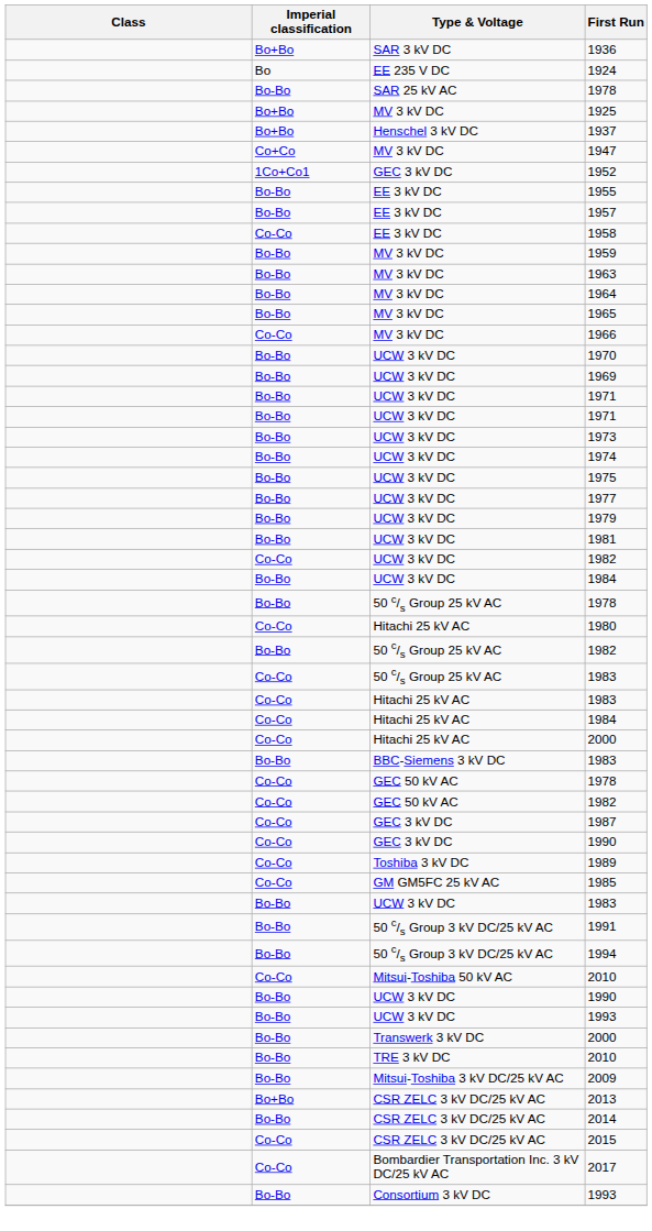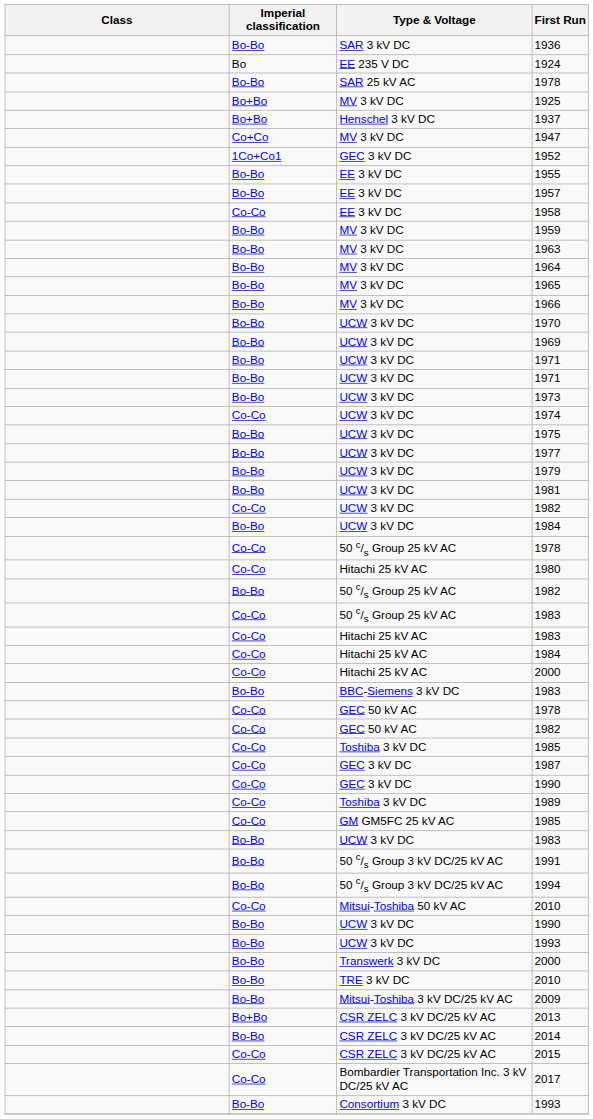 <table class="wikitable collapsible sortable" style="margin: 1em auto 1em auto;">
 <tr>
 <th scope="col" width="300">Class</th>
 <th scope="col" width="140">Imperial classification</th>
 <th scope="col" width="260">Type & Voltage</th>
 <th>First Run</th>
 </tr>
 <tr>
 <td></td>
-<td><a href='#'>Bo+Bo</a></td>
+<td><a href='#'>Bo-Bo</a></td>
 <td><a href='#'>SAR</a> 3 kV DC</td>
 <td>1936</td>
 </tr>
 <tr>
 <td></td>
 <td>Bo</td>
 <td><a href='#'>EE</a> 235 V DC</td>
 <td>1924</td>
 </tr>
 <tr>
 <td></td>
 <td><a href='#'>Bo-Bo</a></td>
 <td><a href='#'>SAR</a> 25 kV AC</td>
 <td>1978</td>
 </tr>
 <tr>
 <td></td>
 <td><a href='#'>Bo+Bo</a></td>
 <td><a href='#'>MV</a> 3 kV DC</td>
 <td>1925</td>
 </tr>
 <tr>
 <td></td>
 <td><a href='#'>Bo+Bo</a></td>
 <td><a href='#'>Henschel</a> 3 kV DC</td>
 <td>1937</td>
 </tr>
 <tr>
 <td></td>
 <td><a href='#'>Co+Co</a></td>
 <td><a href='#'>MV</a> 3 kV DC</td>
 <td>1947</td>
 </tr>
 <tr>
 <td></td>
 <td><a href='#'>1Co+Co1</a></td>
 <td><a href='#'>GEC</a> 3 kV DC</td>
 <td>1952</td>
 </tr>
 <tr>
 <td></td>
 <td><a href='#'>Bo-Bo</a></td>
 <td><a href='#'>EE</a> 3 kV DC</td>
 <td>1955</td>
 </tr>
 <tr>
 <td></td>
 <td><a href='#'>Bo-Bo</a></td>
 <td><a href='#'>EE</a> 3 kV DC</td>
 <td>1957</td>
 </tr>
 <tr>
 <td></td>
 <td><a href='#'>Co-Co</a></td>
 <td><a href='#'>EE</a> 3 kV DC</td>
 <td>1958</td>
 </tr>
 <tr>
 <td></td>
 <td><a href='#'>Bo-Bo</a></td>
 <td><a href='#'>MV</a> 3 kV DC</td>
 <td>1959</td>
 </tr>
 <tr>
 <td></td>
 <td><a href='#'>Bo-Bo</a></td>
 <td><a href='#'>MV</a> 3 kV DC</td>
 <td>1963</td>
 </tr>
 <tr>
 <td></td>
 <td><a href='#'>Bo-Bo</a></td>
 <td><a href='#'>MV</a> 3 kV DC</td>
 <td>1964</td>
 </tr>
 <tr>
 <td></td>
 <td><a href='#'>Bo-Bo</a></td>
 <td><a href='#'>MV</a> 3 kV DC</td>
 <td>1965</td>
 </tr>
 <tr>
 <td></td>
-<td><a href='#'>Co-Co</a></td>
+<td><a href='#'>Bo-Bo</a></td>
 <td><a href='#'>MV</a> 3 kV DC</td>
 <td>1966</td>
 </tr>
 <tr>
 <td></td>
 <td><a href='#'>Bo-Bo</a></td>
 <td><a href='#'>UCW</a> 3 kV DC</td>
 <td>1970</td>
 </tr>
 <tr>
 <td></td>
 <td><a href='#'>Bo-Bo</a></td>
 <td><a href='#'>UCW</a> 3 kV DC</td>
 <td>1969</td>
 </tr>
 <tr>
 <td></td>
 <td><a href='#'>Bo-Bo</a></td>
 <td><a href='#'>UCW</a> 3 kV DC</td>
 <td>1971</td>
 </tr>
 <tr>
 <td></td>
 <td><a href='#'>Bo-Bo</a></td>
 <td><a href='#'>UCW</a> 3 kV DC</td>
 <td>1971</td>
 </tr>
 <tr>
 <td></td>
 <td><a href='#'>Bo-Bo</a></td>
 <td><a href='#'>UCW</a> 3 kV DC</td>
 <td>1973</td>
 </tr>
 <tr>
 <td></td>
-<td><a href='#'>Bo-Bo</a></td>
+<td><a href='#'>Co-Co</a></td>
 <td><a href='#'>UCW</a> 3 kV DC</td>
 <td>1974</td>
 </tr>
 <tr>
 <td></td>
 <td><a href='#'>Bo-Bo</a></td>
 <td><a href='#'>UCW</a> 3 kV DC</td>
 <td>1975</td>
 </tr>
 <tr>
 <td></td>
 <td><a href='#'>Bo-Bo</a></td>
 <td><a href='#'>UCW</a> 3 kV DC</td>
 <td>1977</td>
 </tr>
 <tr>
 <td></td>
 <td><a href='#'>Bo-Bo</a></td>
 <td><a href='#'>UCW</a> 3 kV DC</td>
 <td>1979</td>
 </tr>
 <tr>
 <td></td>
 <td><a href='#'>Bo-Bo</a></td>
 <td><a href='#'>UCW</a> 3 kV DC</td>
 <td>1981</td>
 </tr>
 <tr>
 <td></td>
 <td><a href='#'>Co-Co</a></td>
 <td><a href='#'>UCW</a> 3 kV DC</td>
 <td>1982</td>
 </tr>
 <tr>
 <td></td>
 <td><a href='#'>Bo-Bo</a></td>
 <td><a href='#'>UCW</a> 3 kV DC</td>
 <td>1984</td>
 </tr>
 <tr>
 <td></td>
-<td><a href='#'>Bo-Bo</a></td>
+<td><a href='#'>Co-Co</a></td>
 <td>50 <sup>c</sup>/<sub>s</sub> Group 25 kV AC</td>
 <td>1978</td>
 </tr>
 <tr>
 <td></td>
 <td><a href='#'>Co-Co</a></td>
 <td>Hitachi 25 kV AC</td>
 <td>1980</td>
 </tr>
 <tr>
 <td></td>
 <td><a href='#'>Bo-Bo</a></td>
 <td>50 <sup>c</sup>/<sub>s</sub> Group 25 kV AC</td>
 <td>1982</td>
 </tr>
 <tr>
 <td></td>
 <td><a href='#'>Co-Co</a></td>
 <td>50 <sup>c</sup>/<sub>s</sub> Group 25 kV AC</td>
 <td>1983</td>
 </tr>
 <tr>
 <td></td>
 <td><a href='#'>Co-Co</a></td>
 <td>Hitachi 25 kV AC</td>
 <td>1983</td>
 </tr>
 <tr>
 <td></td>
 <td><a href='#'>Co-Co</a></td>
 <td>Hitachi 25 kV AC</td>
 <td>1984</td>
 </tr>
 <tr>
 <td></td>
 <td><a href='#'>Co-Co</a></td>
 <td>Hitachi 25 kV AC</td>
 <td>2000</td>
 </tr>
 <tr>
 <td></td>
 <td><a href='#'>Bo-Bo</a></td>
 <td><a href='#'>BBC</a>-<a href='#'>Siemens</a> 3 kV DC</td>
 <td>1983</td>
 </tr>
 <tr>
 <td></td>
 <td><a href='#'>Co-Co</a></td>
 <td><a href='#'>GEC</a> 50 kV AC</td>
 <td>1978</td>
 </tr>
 <tr>
 <td></td>
 <td><a href='#'>Co-Co</a></td>
 <td><a href='#'>GEC</a> 50 kV AC</td>
 <td>1982</td>
+</tr>
+<tr>
+<td></td>
+<td><a href='#'>Co-Co</a></td>
+<td><a href='#'>Toshiba</a> 3 kV DC</td>
+<td>1985</td>
 </tr>
 <tr>
 <td></td>
 <td><a href='#'>Co-Co</a></td>
 <td><a href='#'>GEC</a> 3 kV DC</td>
 <td>1987</td>
 </tr>
 <tr>
 <td></td>
 <td><a href='#'>Co-Co</a></td>
 <td><a href='#'>GEC</a> 3 kV DC</td>
 <td>1990</td>
 </tr>
 <tr>
 <td></td>
 <td><a href='#'>Co-Co</a></td>
 <td><a href='#'>Toshiba</a> 3 kV DC</td>
 <td>1989</td>
 </tr>
 <tr>
 <td></td>
 <td><a href='#'>Co-Co</a></td>
 <td><a href='#'>GM</a> GM5FC 25 kV AC</td>
 <td>1985</td>
 </tr>
 <tr>
 <td></td>
 <td><a href='#'>Bo-Bo</a></td>
 <td><a href='#'>UCW</a> 3 kV DC</td>
 <td>1983</td>
 </tr>
 <tr>
 <td></td>
 <td><a href='#'>Bo-Bo</a></td>
 <td>50 <sup>c</sup>/<sub>s</sub> Group 3 kV DC/25 kV AC</td>
 <td>1991</td>
 </tr>
 <tr>
 <td></td>
 <td><a href='#'>Bo-Bo</a></td>
 <td>50 <sup>c</sup>/<sub>s</sub> Group 3 kV DC/25 kV AC</td>
 <td>1994</td>
 </tr>
 <tr>
 <td></td>
 <td><a href='#'>Co-Co</a></td>
 <td><a href='#'>Mitsui</a>-<a href='#'>Toshiba</a> 50 kV AC</td>
 <td>2010</td>
 </tr>
 <tr>
 <td></td>
 <td><a href='#'>Bo-Bo</a></td>
 <td><a href='#'>UCW</a> 3 kV DC</td>
 <td>1990</td>
 </tr>
 <tr>
 <td></td>
 <td><a href='#'>Bo-Bo</a></td>
 <td><a href='#'>UCW</a> 3 kV DC</td>
 <td>1993</td>
 </tr>
 <tr>
 <td></td>
 <td><a href='#'>Bo-Bo</a></td>
 <td><a href='#'>Transwerk</a> 3 kV DC</td>
 <td>2000</td>
 </tr>
 <tr>
 <td></td>
 <td><a href='#'>Bo-Bo</a></td>
 <td><a href='#'>TRE</a> 3 kV DC</td>
 <td>2010</td>
 </tr>
 <tr>
 <td></td>
 <td><a href='#'>Bo-Bo</a></td>
 <td><a href='#'>Mitsui</a>-<a href='#'>Toshiba</a> 3 kV DC/25 kV AC</td>
 <td>2009</td>
 </tr>
 <tr>
 <td></td>
 <td><a href='#'>Bo+Bo</a></td>
 <td><a href='#'>CSR ZELC</a> 3 kV DC/25 kV AC</td>
 <td>2013</td>
 </tr>
 <tr>
 <td></td>
 <td><a href='#'>Bo-Bo</a></td>
 <td><a href='#'>CSR ZELC</a> 3 kV DC/25 kV AC</td>
 <td>2014</td>
 </tr>
 <tr>
 <td></td>
 <td><a href='#'>Co-Co</a></td>
 <td><a href='#'>CSR ZELC</a> 3 kV DC/25 kV AC</td>
 <td>2015</td>
 </tr>
 <tr>
 <td></td>
 <td><a href='#'>Co-Co</a></td>
 <td>Bombardier Transportation Inc. 3 kV DC/25 kV AC</td>
 <td>2017</td>
 </tr>
 <tr>
 <td></td>
 <td><a href='#'>Bo-Bo</a></td>
 <td><a href='#'>Consortium</a> 3 kV DC</td>
 <td>1993</td>
 </tr>
 <tr>
 </tr>
 </table>
